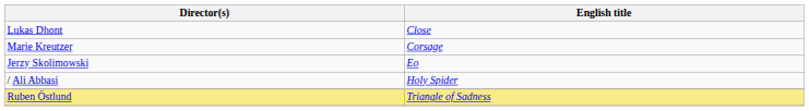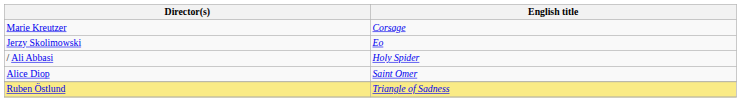 <table class="wikitable" width="95%" cellpadding="5">
 <tr>
 <th width="25%">Director(s)</th>
 <th width="25%">English title</th>
-</tr>
-<tr>
-<td> <a href='#'>Lukas Dhont</a></td>
-<td><em><a href='#'>Close</a></em></td>
 </tr>
 <tr>
 <td> <a href='#'>Marie Kreutzer</a></td>
 <td><em><a href='#'>Corsage</a></em></td>
 </tr>
 <tr>
 <td> <a href='#'>Jerzy Skolimowski</a></td>
 <td><em><a href='#'>Eo</a></em></td>
 </tr>
 <tr>
 <td> /  <a href='#'>Ali Abbasi</a></td>
 <td><em><a href='#'>Holy Spider</a></em></td>
 </tr>
 <tr>
+<td> <a href='#'>Alice Diop</a></td>
+<td><em><a href='#'>Saint Omer</a></em></td>
+</tr>
+<tr>
 </tr>
 <tr style="background:#FAEB86">
 <td> <a href='#'>Ruben Östlund</a></td>
 <td><em><a href='#'>Triangle of Sadness</a></em></td>
 </tr>
 <tr>
 </tr>
 </table>
